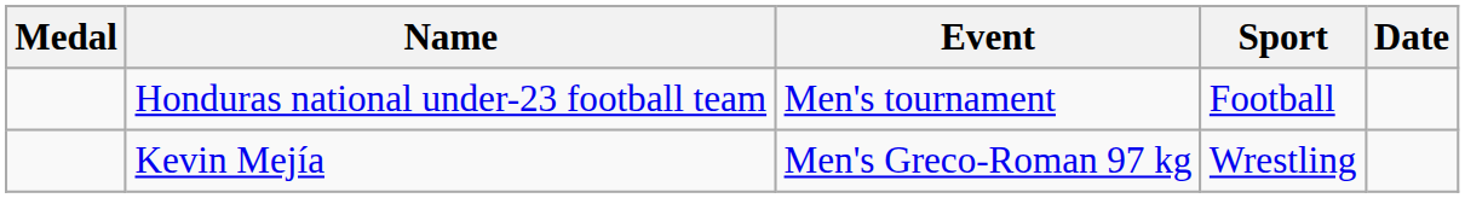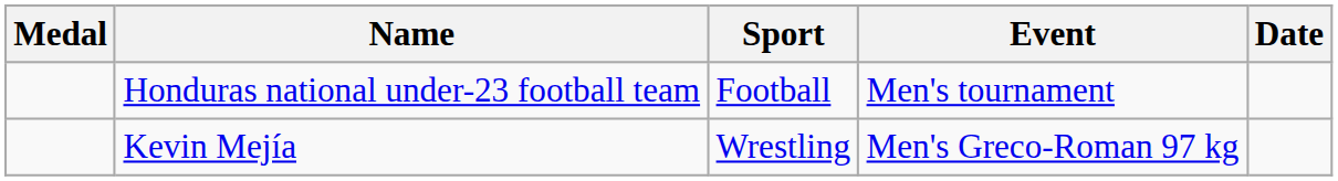 <table class="wikitable sortable" style="font-size:95%">
 <tr>
 <th>Medal</th>
 <th>Name</th>
+<th>Sport</th>
 <th>Event</th>
-<th>Sport</th>
 <th>Date</th>
 </tr>
 <tr>
 <td></td>
 <td><a href='#'>Honduras national under-23 football team</a><br></td>
+<td><a href='#'>Football</a></td>
 <td><a href='#'>Men's tournament</a></td>
-<td><a href='#'>Football</a></td>
 <td></td>
 </tr>
 <tr>
 <td></td>
 <td><a href='#'>Kevin Mejía</a></td>
+<td><a href='#'>Wrestling</a></td>
 <td><a href='#'>Men's Greco-Roman 97 kg</a></td>
-<td><a href='#'>Wrestling</a></td>
 <td></td>
 </tr>
 </table>
